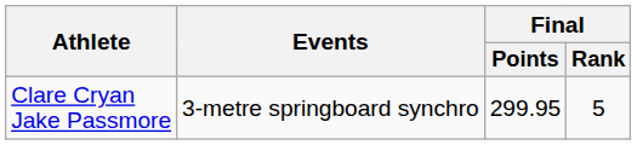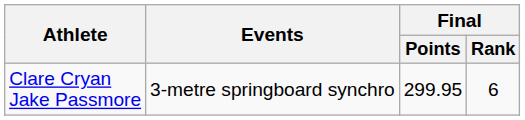 <table class="wikitable" style="text-align:center; font-size:90%">
 <tr>
 <th rowspan="2">Athlete</th>
 <th rowspan="2">Events</th>
 <th colspan="2">Final</th>
 </tr>
 <tr style="font-size:95%">
 <th>Points</th>
 <th>Rank</th>
 </tr>
 <tr>
 <td align="left"><a href='#'>Clare Cryan</a><br><a href='#'>Jake Passmore</a></td>
 <td align="left">3-metre springboard synchro</td>
 <td>299.95</td>
-<td>5</td>
+<td>6</td>
 </tr>
 </table>
